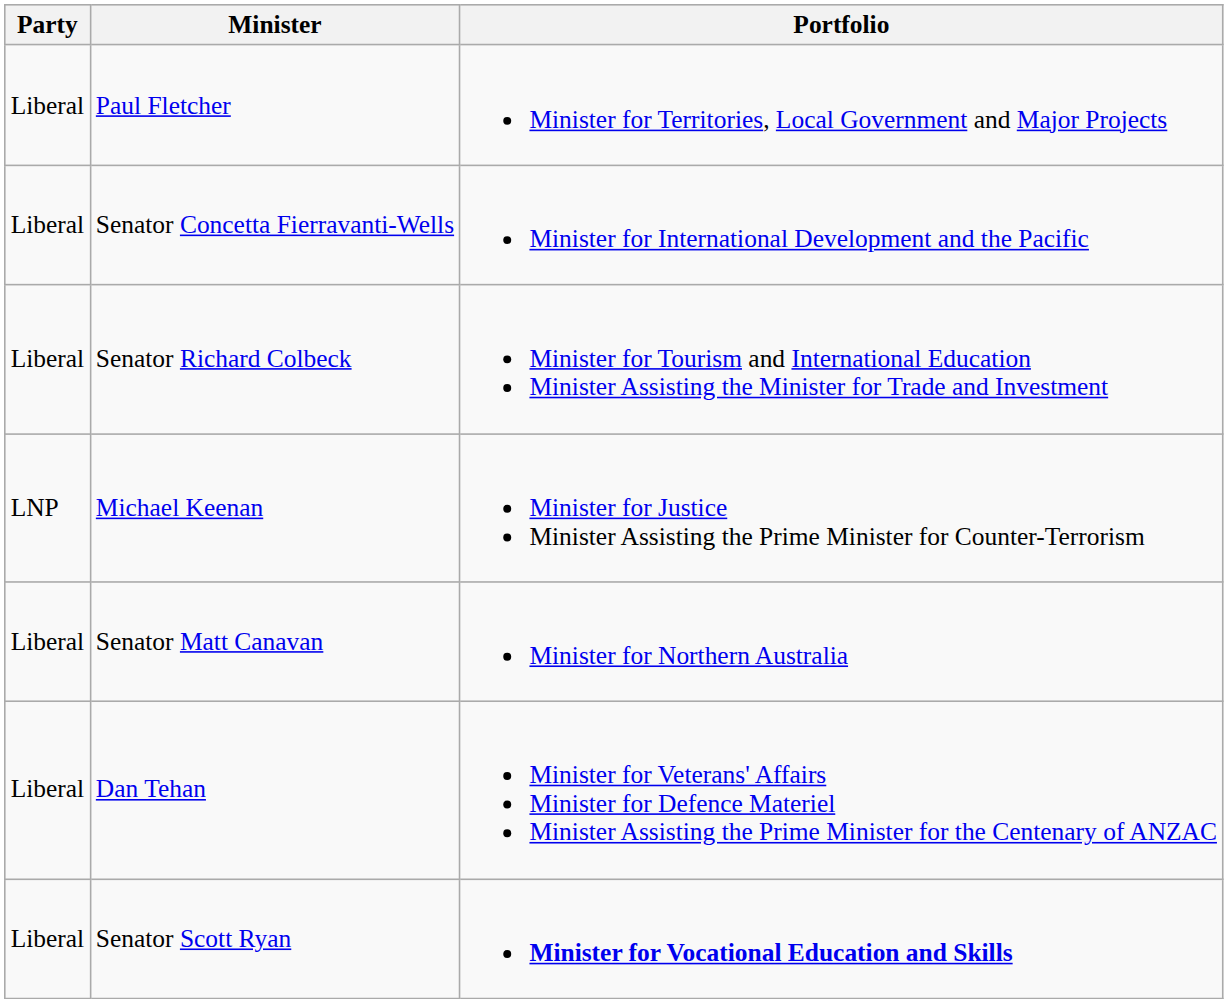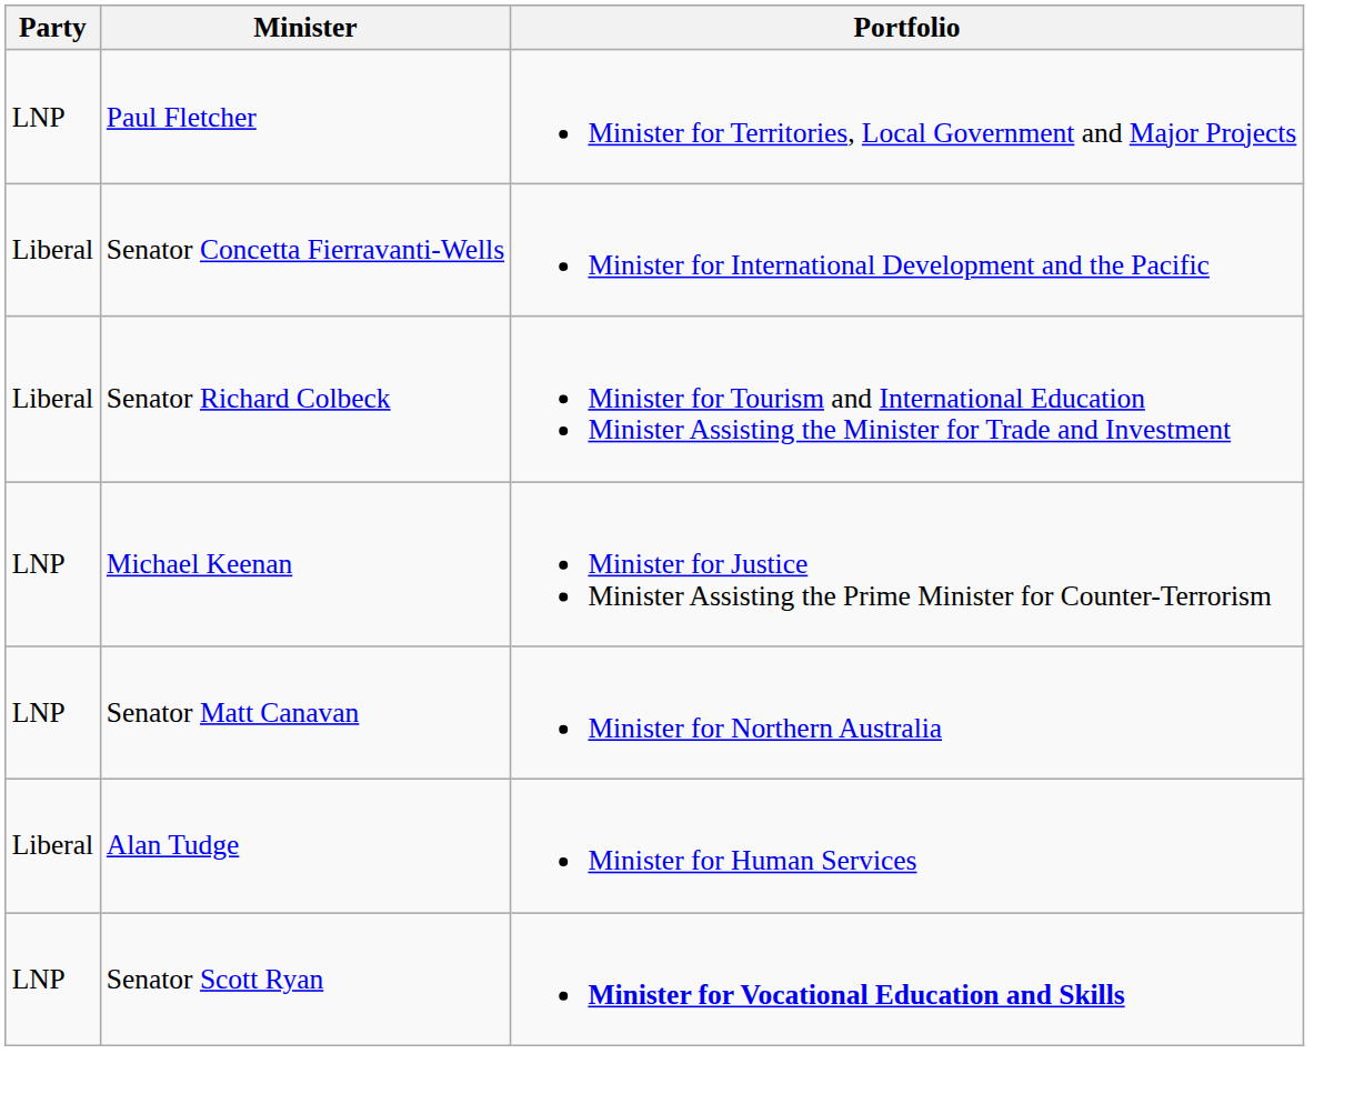 <table class="wikitable sortable">
 <tr>
 <th>Party</th>
 <th>Minister</th>
 <th>Portfolio</th>
 </tr>
 <tr>
-<td>Liberal</td>
+<td>LNP</td>
 <td><a href='#'>Paul Fletcher</a> </td>
 <td><br><ul><li><a href='#'>Minister for Territories</a>, <a href='#'>Local Government</a> and <a href='#'>Major Projects</a></li></ul></td>
 </tr>
 <tr>
 <td>Liberal</td>
 <td>Senator <a href='#'>Concetta Fierravanti-Wells</a></td>
 <td><br><ul><li><a href='#'>Minister for International Development and the Pacific</a></li></ul></td>
 </tr>
 <tr>
 <td>Liberal</td>
 <td>Senator <a href='#'>Richard Colbeck</a></td>
 <td><br><ul><li><a href='#'>Minister for Tourism</a> and <a href='#'>International Education</a></li><li><a href='#'>Minister Assisting the Minister for Trade and Investment</a></li></ul></td>
 </tr>
 <tr>
 <td>LNP</td>
 <td><a href='#'>Michael Keenan</a> </td>
 <td><br><ul><li><a href='#'>Minister for Justice</a></li><li>Minister Assisting the Prime Minister for Counter-Terrorism</li></ul></td>
 </tr>
 <tr>
-<td>Liberal</td>
+<td>LNP</td>
 <td>Senator <a href='#'>Matt Canavan</a></td>
 <td><br><ul><li><a href='#'>Minister for Northern Australia</a></li></ul></td>
 </tr>
 <tr>
 <td>Liberal</td>
-<td><a href='#'>Dan Tehan</a> </td>
-<td><br><ul><li><a href='#'>Minister for Veterans' Affairs</a></li><li><a href='#'>Minister for Defence Materiel</a></li><li><a href='#'>Minister Assisting the Prime Minister for the Centenary of ANZAC</a></li></ul></td>
+<td><a href='#'>Alan Tudge</a>  </td>
+<td><br><ul><li><a href='#'>Minister for Human Services</a></li></ul></td>
 </tr>
 <tr>
-<td>Liberal</td>
+<td>LNP</td>
 <td>Senator <a href='#'>Scott Ryan</a></td>
 <td><strong><br><ul><li><a href='#'>Minister for Vocational Education and Skills</a></li></ul></strong></td>
 </tr>
 </table>
